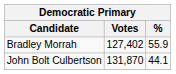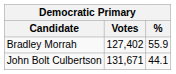 <table class=wikitable>
 <tr>
 <th colspan=3>Democratic Primary</th>
 </tr>
 <tr>
 <th>Candidate</th>
 <th>Votes</th>
 <th>%</th>
 </tr>
 <tr>
 <td>Bradley Morrah</td>
 <td style="text-align:right">127,402</td>
 <td style="text-align:right">55.9</td>
 </tr>
 <tr>
 <td>John Bolt Culbertson</td>
-<td style="text-align:right">131,870</td>
+<td style="text-align:right">131,671</td>
 <td style="text-align:right">44.1</td>
 </tr>
 </table>
